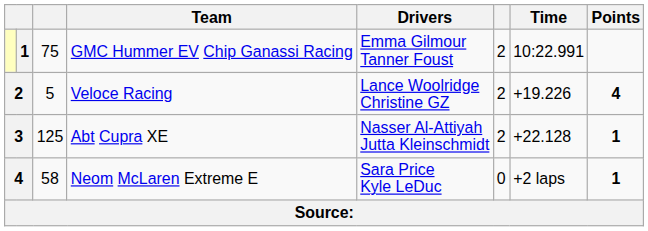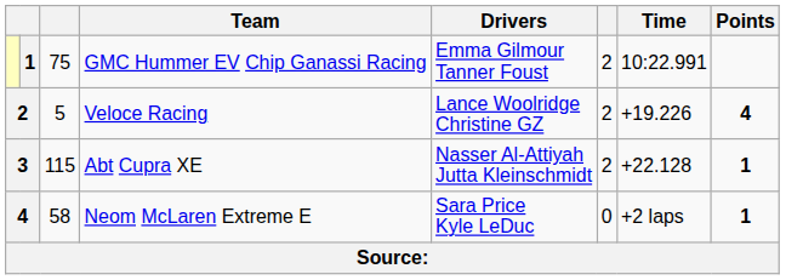 <table class="wikitable" style="font-size: 85%">
 <tr>
 <th scope="col" colspan="2"></th>
 <th scope="col"></th>
 <th scope="col">Team</th>
 <th scope="col">Drivers</th>
 <th scope="col"></th>
 <th scope="col">Time</th>
 <th scope="col">Points</th>
 </tr>
 <tr>
 <td style="background-color:#FFFFBF"> </td>
 <th scope=row>1</th>
 <td align=center>75</td>
 <td> <a href='#'>GMC Hummer EV</a> <a href='#'>Chip Ganassi Racing</a></td>
 <td> <a href='#'>Emma Gilmour</a><br> <a href='#'>Tanner Foust</a></td>
 <td>2</td>
 <td>10:22.991</td>
 <td></td>
 </tr>
 <tr>
 <th scope=row colspan=2>2</th>
 <td align=center>5</td>
 <td> <a href='#'>Veloce Racing</a></td>
 <td> <a href='#'>Lance Woolridge</a><br> <a href='#'>Christine GZ</a></td>
 <td>2</td>
 <td>+19.226</td>
 <td align=center><strong>4</strong></td>
 </tr>
 <tr>
 <th scope=row colspan=2>3</th>
-<td align=center>125</td>
+<td align=center>115</td>
 <td> <a href='#'>Abt</a> <a href='#'>Cupra</a> XE</td>
 <td> <a href='#'>Nasser Al-Attiyah</a><br> <a href='#'>Jutta Kleinschmidt</a></td>
 <td>2</td>
 <td>+22.128</td>
 <td align=center><strong>1</strong></td>
 </tr>
 <tr>
 <th scope=row colspan=2>4</th>
 <td align=center>58</td>
 <td> <a href='#'>Neom</a> <a href='#'>McLaren</a> Extreme E</td>
 <td> <a href='#'>Sara Price</a><br> <a href='#'>Kyle LeDuc</a></td>
 <td>0</td>
 <td>+2 laps</td>
 <td align=center><strong>1</strong></td>
 </tr>
 <tr>
 <th colspan="8">Source:</th>
 </tr>
 </table>
